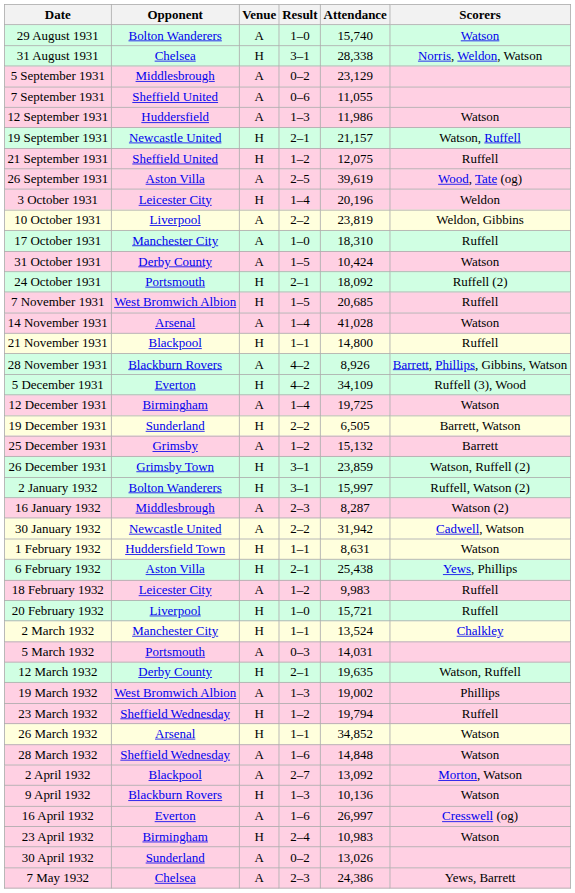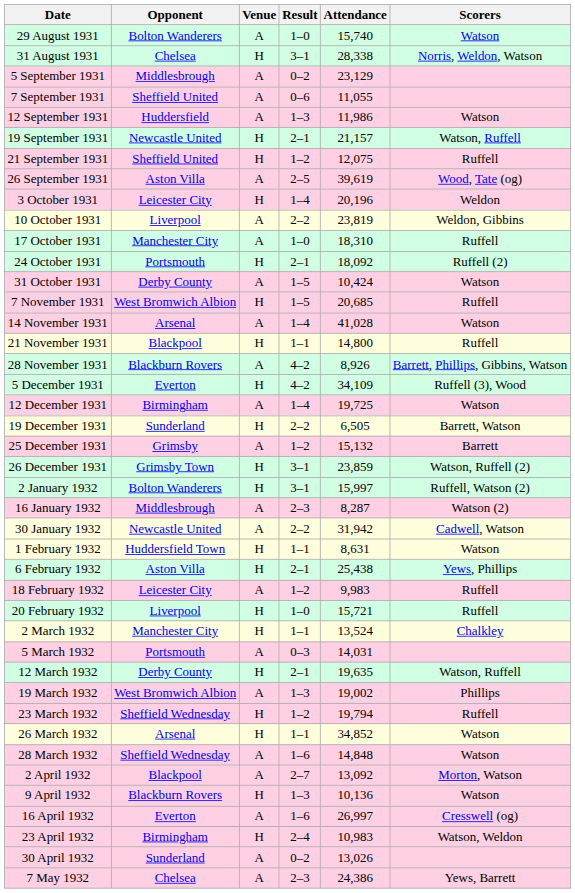 <table class="wikitable sortable" style="font-size:100%; text-align:center">
 <tr>
 <th>Date</th>
 <th>Opponent</th>
 <th>Venue</th>
 <th>Result</th>
 <th>Attendance</th>
 <th>Scorers</th>
 </tr>
 <tr style="background-color: #d0ffe3;">
 <td>29 August 1931</td>
 <td><a href='#'>Bolton Wanderers</a></td>
 <td>A</td>
 <td>1–0</td>
 <td>15,740</td>
 <td><a href='#'>Watson</a></td>
 </tr>
 <tr style="background-color: #d0ffe3;">
 <td>31 August 1931</td>
 <td><a href='#'>Chelsea</a></td>
 <td>H</td>
 <td>3–1</td>
 <td>28,338</td>
 <td><a href='#'>Norris</a>, <a href='#'>Weldon</a>, Watson</td>
 </tr>
 <tr style="background-color: #ffd0e3;">
 <td>5 September 1931</td>
 <td><a href='#'>Middlesbrough</a></td>
 <td>A</td>
 <td>0–2</td>
 <td>23,129</td>
 <td></td>
 </tr>
 <tr style="background-color: #ffd0e3;">
 <td>7 September 1931</td>
 <td><a href='#'>Sheffield United</a></td>
 <td>A</td>
 <td>0–6</td>
 <td>11,055</td>
 <td></td>
 </tr>
 <tr style="background-color: #ffd0e3;">
 <td>12 September 1931</td>
 <td><a href='#'>Huddersfield</a></td>
 <td>A</td>
 <td>1–3</td>
 <td>11,986</td>
 <td>Watson</td>
 </tr>
 <tr style="background-color: #d0ffe3;">
 <td>19 September 1931</td>
 <td><a href='#'>Newcastle United</a></td>
 <td>H</td>
 <td>2–1</td>
 <td>21,157</td>
 <td>Watson, <a href='#'>Ruffell</a></td>
 </tr>
 <tr style="background-color: #ffd0e3;">
 <td>21 September 1931</td>
 <td><a href='#'>Sheffield United</a></td>
 <td>H</td>
 <td>1–2</td>
 <td>12,075</td>
 <td>Ruffell</td>
 </tr>
 <tr style="background-color: #ffd0e3;">
 <td>26 September 1931</td>
 <td><a href='#'>Aston Villa</a></td>
 <td>A</td>
 <td>2–5</td>
 <td>39,619</td>
 <td><a href='#'>Wood</a>, <a href='#'>Tate</a> (og)</td>
 </tr>
 <tr style="background-color: #ffd0e3;">
 <td>3 October 1931</td>
 <td><a href='#'>Leicester City</a></td>
 <td>H</td>
 <td>1–4</td>
 <td>20,196</td>
 <td>Weldon</td>
 </tr>
 <tr style="background-color: #ffffdd;">
 <td>10 October 1931</td>
 <td><a href='#'>Liverpool</a></td>
 <td>A</td>
 <td>2–2</td>
 <td>23,819</td>
 <td>Weldon, Gibbins</td>
 </tr>
 <tr style="background-color: #d0ffe3;">
 <td>17 October 1931</td>
 <td><a href='#'>Manchester City</a></td>
 <td>A</td>
 <td>1–0</td>
 <td>18,310</td>
 <td>Ruffell</td>
 </tr>
+<tr style="background-color: #d0ffe3;">
+<td>24 October 1931</td>
+<td><a href='#'>Portsmouth</a></td>
+<td>H</td>
+<td>2–1</td>
+<td>18,092</td>
+<td>Ruffell (2)</td>
+</tr>
 <tr style="background-color: #ffd0e3;">
 <td>31 October 1931</td>
 <td><a href='#'>Derby County</a></td>
 <td>A</td>
 <td>1–5</td>
 <td>10,424</td>
 <td>Watson</td>
-</tr>
-<tr style="background-color: #d0ffe3;">
-<td>24 October 1931</td>
-<td><a href='#'>Portsmouth</a></td>
-<td>H</td>
-<td>2–1</td>
-<td>18,092</td>
-<td>Ruffell (2)</td>
 </tr>
 <tr style="background-color: #ffd0e3;">
 <td>7 November 1931</td>
 <td><a href='#'>West Bromwich Albion</a></td>
 <td>H</td>
 <td>1–5</td>
 <td>20,685</td>
 <td>Ruffell</td>
 </tr>
 <tr style="background-color: #ffd0e3;">
 <td>14 November 1931</td>
 <td><a href='#'>Arsenal</a></td>
 <td>A</td>
 <td>1–4</td>
 <td>41,028</td>
 <td>Watson</td>
 </tr>
 <tr style="background-color: #ffffdd;">
 <td>21 November 1931</td>
 <td><a href='#'>Blackpool</a></td>
 <td>H</td>
 <td>1–1</td>
 <td>14,800</td>
 <td>Ruffell</td>
 </tr>
 <tr style="background-color: #d0ffe3;">
 <td>28 November 1931</td>
 <td><a href='#'>Blackburn Rovers</a></td>
 <td>A</td>
 <td>4–2</td>
 <td>8,926</td>
 <td><a href='#'>Barrett</a>, <a href='#'>Phillips</a>, Gibbins, Watson</td>
 </tr>
 <tr style="background-color: #d0ffe3;">
 <td>5 December 1931</td>
 <td><a href='#'>Everton</a></td>
 <td>H</td>
 <td>4–2</td>
 <td>34,109</td>
 <td>Ruffell (3), Wood</td>
 </tr>
 <tr style="background-color: #ffd0e3;">
 <td>12 December 1931</td>
 <td><a href='#'>Birmingham</a></td>
 <td>A</td>
 <td>1–4</td>
 <td>19,725</td>
 <td>Watson</td>
 </tr>
 <tr style="background-color: #ffffdd;">
 <td>19 December 1931</td>
 <td><a href='#'>Sunderland</a></td>
 <td>H</td>
 <td>2–2</td>
 <td>6,505</td>
 <td>Barrett, Watson</td>
 </tr>
 <tr style="background-color: #ffd0e3;">
 <td>25 December 1931</td>
 <td><a href='#'>Grimsby</a></td>
 <td>A</td>
 <td>1–2</td>
 <td>15,132</td>
 <td>Barrett</td>
 </tr>
 <tr style="background-color: #d0ffe3;">
 <td>26 December 1931</td>
 <td><a href='#'>Grimsby Town</a></td>
 <td>H</td>
 <td>3–1</td>
 <td>23,859</td>
 <td>Watson, Ruffell (2)</td>
 </tr>
 <tr style="background-color: #d0ffe3;">
 <td>2 January 1932</td>
 <td><a href='#'>Bolton Wanderers</a></td>
 <td>H</td>
 <td>3–1</td>
 <td>15,997</td>
 <td>Ruffell, Watson (2)</td>
 </tr>
 <tr style="background-color: #ffd0e3;">
 <td>16 January 1932</td>
 <td><a href='#'>Middlesbrough</a></td>
 <td>A</td>
 <td>2–3</td>
 <td>8,287</td>
 <td>Watson (2)</td>
 </tr>
 <tr style="background-color: #ffffdd;">
 <td>30 January 1932</td>
 <td><a href='#'>Newcastle United</a></td>
 <td>A</td>
 <td>2–2</td>
 <td>31,942</td>
 <td><a href='#'>Cadwell</a>, Watson</td>
 </tr>
 <tr style="background-color: #ffffdd;">
 <td>1 February 1932</td>
 <td><a href='#'>Huddersfield Town</a></td>
 <td>H</td>
 <td>1–1</td>
 <td>8,631</td>
 <td>Watson</td>
 </tr>
 <tr style="background-color: #d0ffe3;">
 <td>6 February 1932</td>
 <td><a href='#'>Aston Villa</a></td>
 <td>H</td>
 <td>2–1</td>
 <td>25,438</td>
 <td><a href='#'>Yews</a>, Phillips</td>
 </tr>
 <tr style="background-color: #ffd0e3;">
 <td>18 February 1932</td>
 <td><a href='#'>Leicester City</a></td>
 <td>A</td>
 <td>1–2</td>
 <td>9,983</td>
 <td>Ruffell</td>
 </tr>
 <tr style="background-color: #d0ffe3;">
 <td>20 February 1932</td>
 <td><a href='#'>Liverpool</a></td>
 <td>H</td>
 <td>1–0</td>
 <td>15,721</td>
 <td>Ruffell</td>
 </tr>
 <tr style="background-color: #ffffdd;">
 <td>2 March 1932</td>
 <td><a href='#'>Manchester City</a></td>
 <td>H</td>
 <td>1–1</td>
 <td>13,524</td>
 <td><a href='#'>Chalkley</a></td>
 </tr>
 <tr style="background-color: #ffd0e3;">
 <td>5 March 1932</td>
 <td><a href='#'>Portsmouth</a></td>
 <td>A</td>
 <td>0–3</td>
 <td>14,031</td>
 <td></td>
 </tr>
 <tr style="background-color: #d0ffe3;">
 <td>12 March 1932</td>
 <td><a href='#'>Derby County</a></td>
 <td>H</td>
 <td>2–1</td>
 <td>19,635</td>
 <td>Watson, Ruffell</td>
 </tr>
 <tr style="background-color: #ffd0e3;">
 <td>19 March 1932</td>
 <td><a href='#'>West Bromwich Albion</a></td>
 <td>A</td>
 <td>1–3</td>
 <td>19,002</td>
 <td>Phillips</td>
 </tr>
 <tr style="background-color: #ffd0e3;">
 <td>23 March 1932</td>
 <td><a href='#'>Sheffield Wednesday</a></td>
 <td>H</td>
 <td>1–2</td>
 <td>19,794</td>
 <td>Ruffell</td>
 </tr>
 <tr style="background-color: #ffffdd;">
 <td>26 March 1932</td>
 <td><a href='#'>Arsenal</a></td>
 <td>H</td>
 <td>1–1</td>
 <td>34,852</td>
 <td>Watson</td>
 </tr>
 <tr style="background-color: #ffd0e3;">
 <td>28 March 1932</td>
 <td><a href='#'>Sheffield Wednesday</a></td>
 <td>A</td>
 <td>1–6</td>
 <td>14,848</td>
 <td>Watson</td>
 </tr>
 <tr style="background-color: #ffd0e3;">
 <td>2 April 1932</td>
 <td><a href='#'>Blackpool</a></td>
 <td>A</td>
 <td>2–7</td>
 <td>13,092</td>
 <td><a href='#'>Morton</a>, Watson</td>
 </tr>
 <tr style="background-color: #ffd0e3;">
 <td>9 April 1932</td>
 <td><a href='#'>Blackburn Rovers</a></td>
 <td>H</td>
 <td>1–3</td>
 <td>10,136</td>
 <td>Watson</td>
 </tr>
 <tr style="background-color: #ffd0e3;">
 <td>16 April 1932</td>
 <td><a href='#'>Everton</a></td>
 <td>A</td>
 <td>1–6</td>
 <td>26,997</td>
 <td><a href='#'>Cresswell</a> (og)</td>
 </tr>
 <tr style="background-color: #ffd0e3;">
 <td>23 April 1932</td>
 <td><a href='#'>Birmingham</a></td>
 <td>H</td>
 <td>2–4</td>
 <td>10,983</td>
-<td>Watson</td>
+<td>Watson, Weldon</td>
 </tr>
 <tr style="background-color: #ffd0e3;">
 <td>30 April 1932</td>
 <td><a href='#'>Sunderland</a></td>
 <td>A</td>
 <td>0–2</td>
 <td>13,026</td>
 <td></td>
 </tr>
 <tr style="background-color: #ffd0e3;">
 <td>7 May 1932</td>
 <td><a href='#'>Chelsea</a></td>
 <td>A</td>
 <td>2–3</td>
 <td>24,386</td>
 <td>Yews, Barrett</td>
 </tr>
 </table>
